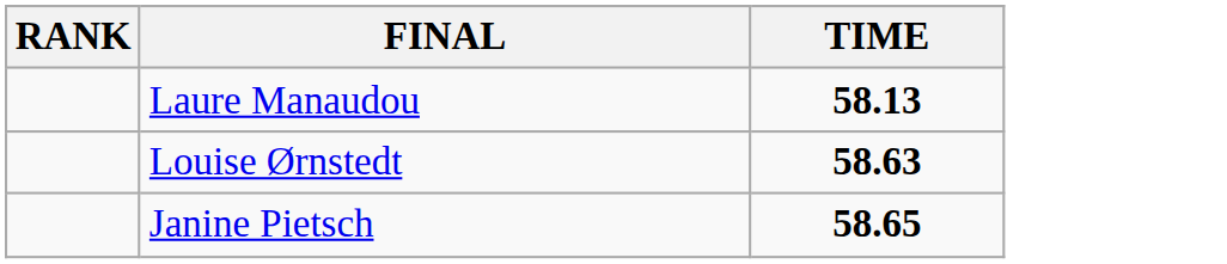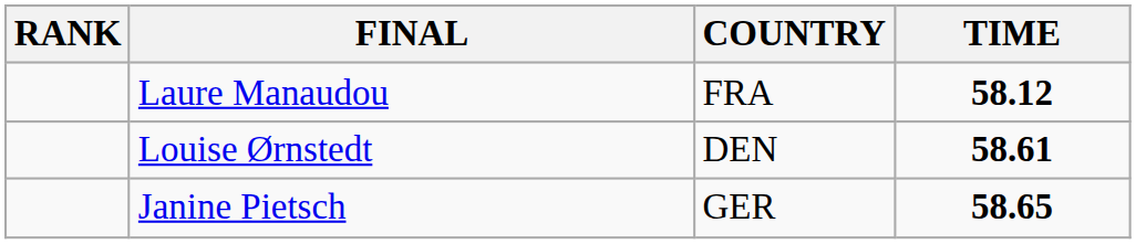 <table class="wikitable">
 <tr>
 <th>RANK</th>
 <th align="left" style="width: 15em">FINAL</th>
+<th>COUNTRY</th>
 <th style="width: 6em">TIME</th>
 </tr>
 <tr>
 <td align="center"></td>
 <td><a href='#'>Laure Manaudou</a></td>
-<td align="center"><strong>58.13</strong></td>
+<td> FRA</td>
+<td align="center"><strong>58.12</strong></td>
 </tr>
 <tr>
 <td align="center"></td>
 <td><a href='#'>Louise Ørnstedt</a></td>
-<td align="center"><strong>58.63</strong></td>
+<td> DEN</td>
+<td align="center"><strong>58.61</strong></td>
 </tr>
 <tr>
 <td align="center"></td>
 <td><a href='#'>Janine Pietsch</a></td>
+<td> GER</td>
 <td align="center"><strong>58.65</strong></td>
 </tr>
 </table>
